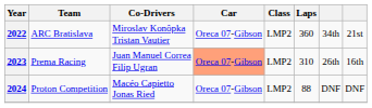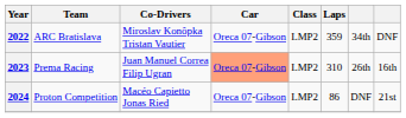 <table class="wikitable" style="text-align:center; font-size:90%">
 <tr>
 <th>Year</th>
 <th>Team</th>
 <th>Co-Drivers</th>
 <th>Car</th>
 <th>Class</th>
 <th>Laps</th>
 <th></th>
 <th></th>
 </tr>
 <tr>
 <th><a href='#'>2022</a></th>
 <td align="left" nowrap> <a href='#'>ARC Bratislava</a></td>
 <td align="left" nowrap> <a href='#'>Miroslav Konôpka</a><br> <a href='#'>Tristan Vautier</a></td>
 <td align="left" nowrap><a href='#'>Oreca 07</a>-<a href='#'>Gibson</a></td>
 <td>LMP2</td>
-<td>360</td>
+<td>359</td>
 <td>34th</td>
-<td>21st</td>
+<td>DNF</td>
 </tr>
 <tr>
 <th><a href='#'>2023</a></th>
 <td align="left" nowrap> <a href='#'>Prema Racing</a></td>
 <td align="left" nowrap> <a href='#'>Juan Manuel Correa</a><br> <a href='#'>Filip Ugran</a></td>
 <td align="left" nowrap style="background: lightsalmon;"><a href='#'>Oreca 07</a>-<a href='#'>Gibson</a></td>
 <td>LMP2</td>
 <td>310</td>
 <td>26th</td>
 <td>16th</td>
 </tr>
 <tr>
 <th><a href='#'>2024</a></th>
 <td align="left"> <a href='#'>Proton Competition</a></td>
 <td align="left"> <a href='#'>Macéo Capietto</a><br> <a href='#'>Jonas Ried</a></td>
 <td align="left"><a href='#'>Oreca 07</a>-<a href='#'>Gibson</a></td>
 <td>LMP2</td>
-<td>88</td>
+<td>86</td>
 <td>DNF</td>
-<td>DNF</td>
+<td>21st</td>
 </tr>
 <tr>
 </tr>
 </table>
